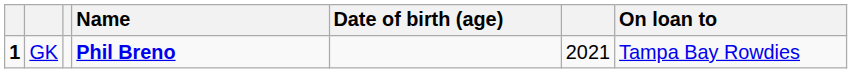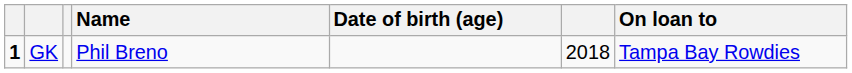 <table class="wikitable sortable" style="text-align:center;">
 <tr>
 <th></th>
 <th></th>
 <th></th>
 <th style="text-align:left; width:200px;">Name</th>
 <th style="text-align:left; width:180px;">Date of birth (age)</th>
 <th></th>
 <th style="text-align:left; width:180px;">On loan to</th>
 </tr>
 <tr>
 <td><strong>1</strong></td>
 <td><a href='#'>GK</a></td>
 <td></td>
-<td data-sort-value="Breno, Phil" style="text-align:left;"><strong><a href='#'>Phil Breno</a></strong></td>
+<td data-sort-value="Breno, Phil" style="text-align:left;"><a href='#'>Phil Breno</a></td>
 <td style="text-align:left;"></td>
-<td>2021</td>
+<td>2018</td>
 <td style="text-align:left;"><a href='#'>Tampa Bay Rowdies</a></td>
 </tr>
 </table>
